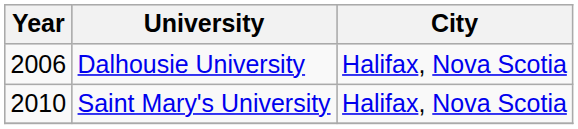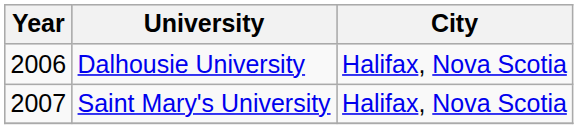 <table class="wikitable">
 <tr>
 <th>Year</th>
 <th>University</th>
 <th>City</th>
 </tr>
 <tr>
 <td>2006</td>
 <td><a href='#'>Dalhousie University</a></td>
 <td><a href='#'>Halifax</a>, <a href='#'>Nova Scotia</a></td>
 </tr>
 <tr>
-<td>2010</td>
+<td>2007</td>
 <td><a href='#'>Saint Mary's University</a></td>
 <td><a href='#'>Halifax</a>, <a href='#'>Nova Scotia</a></td>
 </tr>
 <tr>
 </tr>
 </table>
